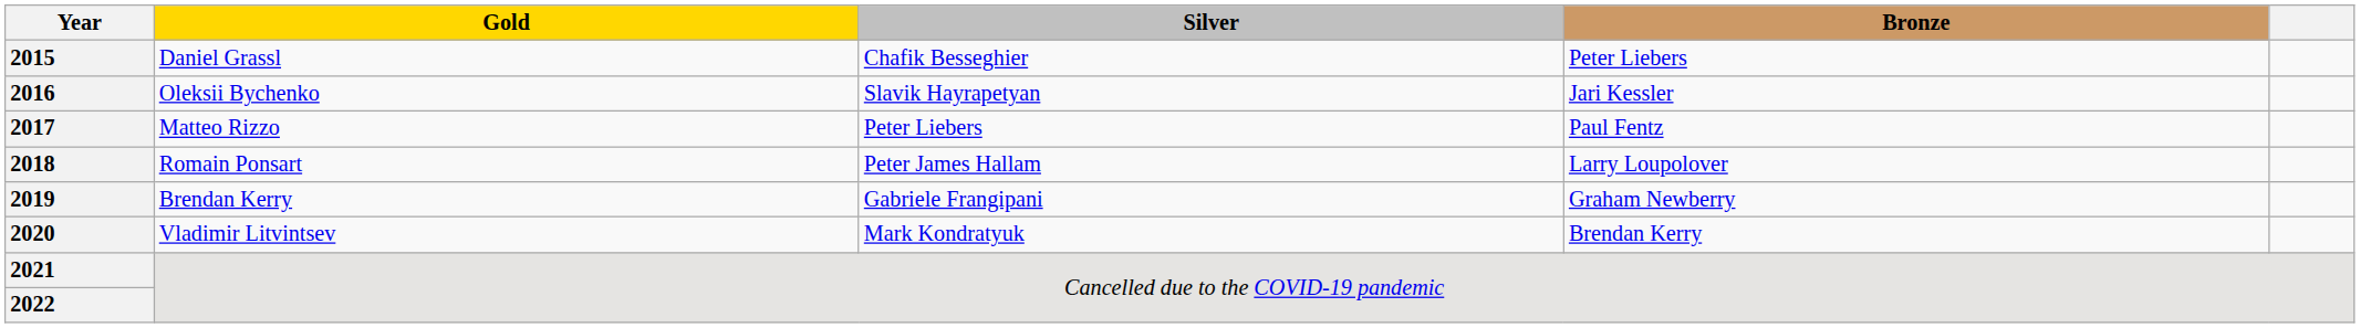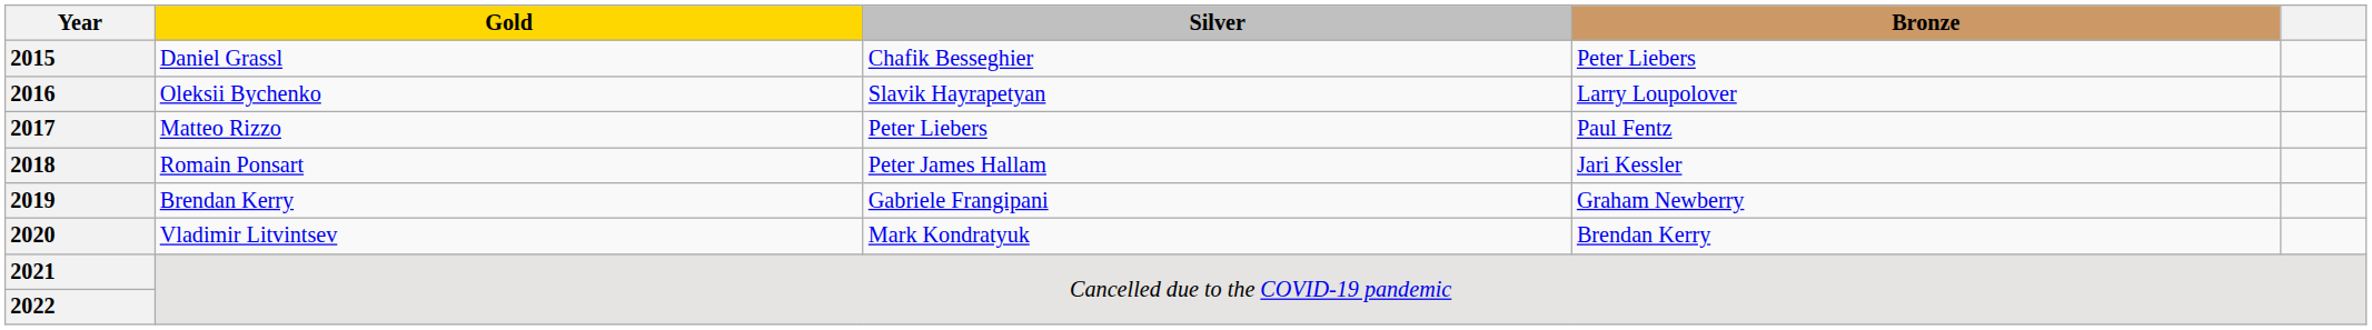 <table class="wikitable unsortable" style="text-align:left; width:85%">
 <tr>
 <th scope="col" style="text-align:center">Year</th>
 <td scope="col" style="text-align:center; width:30%; background:gold"><strong>Gold</strong></td>
 <td scope="col" style="text-align:center; width:30%; background:silver"><strong>Silver</strong></td>
 <td scope="col" style="text-align:center; width:30%; background:#c96"><strong>Bronze</strong></td>
 <th scope="col" style="text-align:center"></th>
 </tr>
 <tr>
 <th scope="row" style="text-align:left">2015</th>
 <td> <a href='#'>Daniel Grassl</a></td>
 <td> <a href='#'>Chafik Besseghier</a></td>
 <td> <a href='#'>Peter Liebers</a></td>
 <td></td>
 </tr>
 <tr>
 <th scope="row" style="text-align:left">2016</th>
 <td> <a href='#'>Oleksii Bychenko</a></td>
 <td> <a href='#'>Slavik Hayrapetyan</a></td>
-<td> <a href='#'>Jari Kessler</a></td>
+<td> <a href='#'>Larry Loupolover</a></td>
 <td></td>
 </tr>
 <tr>
 <th scope="row" style="text-align:left">2017</th>
 <td> <a href='#'>Matteo Rizzo</a></td>
 <td> <a href='#'>Peter Liebers</a></td>
 <td> <a href='#'>Paul Fentz</a></td>
 <td></td>
 </tr>
 <tr>
 <th scope="row" style="text-align:left">2018</th>
 <td> <a href='#'>Romain Ponsart</a></td>
 <td> <a href='#'>Peter James Hallam</a></td>
-<td> <a href='#'>Larry Loupolover</a></td>
+<td> <a href='#'>Jari Kessler</a></td>
 <td></td>
 </tr>
 <tr>
 <th scope="row" style="text-align:left">2019</th>
 <td> <a href='#'>Brendan Kerry</a></td>
 <td> <a href='#'>Gabriele Frangipani</a></td>
 <td> <a href='#'>Graham Newberry</a></td>
 <td></td>
 </tr>
 <tr>
 <th scope="row" style="text-align:left">2020</th>
 <td> <a href='#'>Vladimir Litvintsev</a></td>
 <td> <a href='#'>Mark Kondratyuk</a></td>
 <td> <a href='#'>Brendan Kerry</a></td>
 <td></td>
 </tr>
 <tr>
 <th scope="row" style="text-align:left">2021</th>
 <td rowspan="2" colspan="4" align="center" bgcolor="e5e4e2"><em>Cancelled due to the <a href='#'>COVID-19 pandemic</a></em></td>
 </tr>
 <tr>
 <th scope="row" style="text-align:left">2022</th>
 </tr>
 </table>
